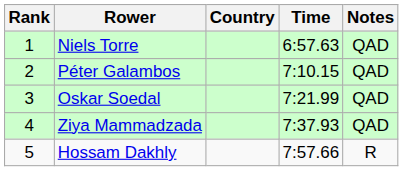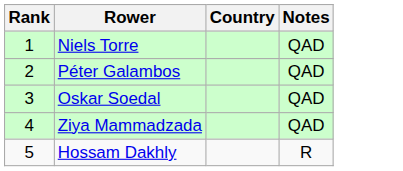 <table class="wikitable" style="text-align:center">
 <tr>
 <th>Rank</th>
 <th>Rower</th>
 <th>Country</th>
-<th>Time</th>
 <th>Notes</th>
 </tr>
 <tr bgcolor=ccffcc>
 <td>1</td>
 <td align="left"><a href='#'>Niels Torre</a></td>
 <td align="left"></td>
-<td>6:57.63</td>
 <td>QAD</td>
 </tr>
 <tr bgcolor=ccffcc>
 <td>2</td>
 <td align="left"><a href='#'>Péter Galambos</a></td>
 <td align="left"></td>
-<td>7:10.15</td>
 <td>QAD</td>
 </tr>
 <tr bgcolor=ccffcc>
 <td>3</td>
 <td align="left"><a href='#'>Oskar Soedal</a></td>
 <td align="left"></td>
-<td>7:21.99</td>
 <td>QAD</td>
 </tr>
 <tr bgcolor=ccffcc>
 <td>4</td>
 <td align="left"><a href='#'>Ziya Mammadzada</a></td>
 <td align="left"></td>
-<td>7:37.93</td>
 <td>QAD</td>
 </tr>
 <tr>
 <td>5</td>
 <td align="left"><a href='#'>Hossam Dakhly</a></td>
 <td align="left"></td>
-<td>7:57.66</td>
 <td>R</td>
 </tr>
 </table>
